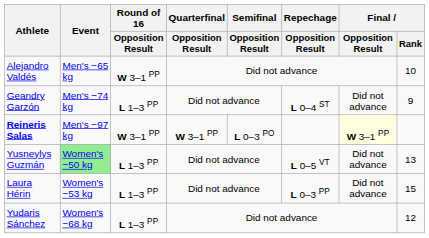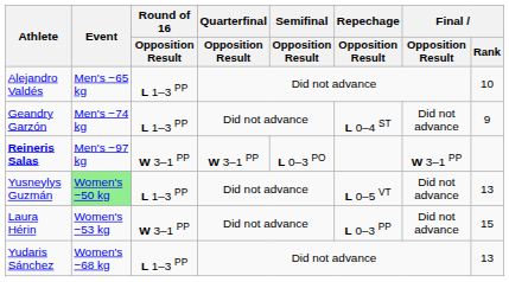 <table class="wikitable" style="font-size:90%">
 <tr>
 <th rowspan=2>Athlete</th>
 <th rowspan=2>Event</th>
 <th>Round of 16</th>
 <th>Quarterfinal</th>
 <th>Semifinal</th>
 <th>Repechage</th>
 <th colspan=2>Final / </th>
 </tr>
 <tr style="font-size: 95%">
 <th>Opposition<br>Result</th>
 <th>Opposition<br>Result</th>
 <th>Opposition<br>Result</th>
 <th>Opposition<br>Result</th>
 <th>Opposition<br>Result</th>
 <th>Rank</th>
 </tr>
 <tr align=center>
 <td align=left><a href='#'>Alejandro Valdés</a></td>
 <td align=left><a href='#'>Men's −65 kg</a></td>
-<td><br><strong>W</strong> 3–1 <sup>PP</sup></td>
+<td><br><strong>L</strong> 1–3 <sup>PP</sup></td>
 <td colspan=4>Did not advance</td>
 <td>10</td>
 </tr>
 <tr align=center>
 <td align=left><a href='#'>Geandry Garzón</a></td>
 <td align=left><a href='#'>Men's −74 kg</a></td>
 <td><br><strong>L</strong> 1–3 <sup>PP</sup></td>
 <td colspan="2">Did not advance</td>
 <td><br><strong>L</strong> 0–4 <sup>ST</sup></td>
 <td>Did not advance</td>
 <td>9</td>
 </tr>
 <tr align=center>
 <td align=left><strong><a href='#'>Reineris Salas</a></strong></td>
 <td align=left><a href='#'>Men's −97 kg</a></td>
 <td><br><strong>W</strong> 3–1 <sup>PP</sup></td>
 <td><br><strong>W</strong> 3–1 <sup>PP</sup></td>
 <td><br><strong>L</strong> 0–3 <sup>PO</sup></td>
 <td></td>
-<td style="background: lightyellow;"><br><strong>W</strong> 3–1 <sup>PP</sup></td>
+<td><br><strong>W</strong> 3–1 <sup>PP</sup></td>
 <td></td>
 </tr>
 <tr align=center>
 <td align=left><a href='#'>Yusneylys Guzmán</a></td>
 <td align=left style="background: lightgreen;"><a href='#'>Women's −50 kg</a></td>
 <td><br><strong>L</strong> 1–3 <sup>PP</sup></td>
 <td colspan="2">Did not advance</td>
 <td><br><strong>L</strong> 0–5 <sup>VT</sup></td>
 <td>Did not advance</td>
 <td>13</td>
 </tr>
 <tr align=center>
 <td align=left><a href='#'>Laura Hérin</a></td>
 <td align=left><a href='#'>Women's −53 kg</a></td>
-<td><br><strong>L</strong> 1–3 <sup>PP</sup></td>
+<td><br><strong>W</strong> 3–1 <sup>PP</sup></td>
 <td colspan=2>Did not advance</td>
 <td><br><strong>L</strong> 0–3 <sup>PP</sup></td>
 <td>Did not advance</td>
 <td>15</td>
 </tr>
 <tr align=center>
 <td align=left><a href='#'>Yudaris Sánchez</a></td>
 <td align=left><a href='#'>Women's −68 kg</a></td>
 <td><br><strong>L</strong> 1–3 <sup>PP</sup></td>
 <td colspan=4>Did not advance</td>
-<td>12</td>
+<td>13</td>
 </tr>
 </table>
